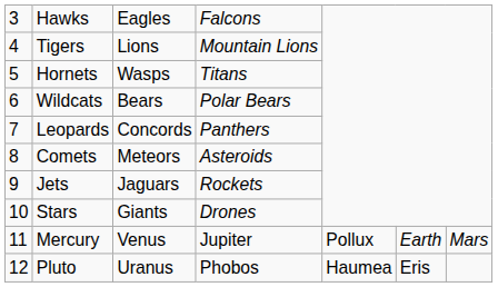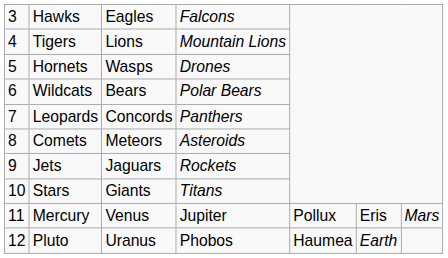 <table class="wikitable">
 <tr>
 <td>3</td>
 <td>Hawks</td>
 <td>Eagles</td>
 <td><em>Falcons</em></td>
 </tr>
 <tr>
 <td>4</td>
 <td>Tigers</td>
 <td>Lions</td>
 <td><em>Mountain Lions</em></td>
 </tr>
 <tr>
 <td>5</td>
 <td>Hornets</td>
 <td>Wasps</td>
-<td><em>Titans</em></td>
+<td><em>Drones</em></td>
 </tr>
 <tr>
 <td>6</td>
 <td>Wildcats</td>
 <td>Bears</td>
 <td><em>Polar Bears</em></td>
 </tr>
 <tr>
 <td>7</td>
 <td>Leopards</td>
 <td>Concords</td>
 <td><em>Panthers</em></td>
 </tr>
 <tr>
 <td>8</td>
 <td>Comets</td>
 <td>Meteors</td>
 <td><em>Asteroids</em></td>
 </tr>
 <tr>
 <td>9</td>
 <td>Jets</td>
 <td>Jaguars</td>
 <td><em>Rockets</em></td>
 </tr>
 <tr>
 <td>10</td>
 <td>Stars</td>
 <td>Giants</td>
-<td><em>Drones</em></td>
+<td><em>Titans</em></td>
 </tr>
 <tr>
 <td>11</td>
 <td>Mercury</td>
 <td>Venus</td>
 <td>Jupiter</td>
 <td>Pollux</td>
-<td><em>Earth</em></td>
+<td>Eris</td>
 <td><em>Mars</em></td>
 </tr>
 <tr>
 <td>12</td>
 <td>Pluto</td>
 <td>Uranus</td>
 <td>Phobos</td>
 <td>Haumea</td>
-<td>Eris</td>
+<td><em>Earth</em></td>
 </tr>
 </table>
